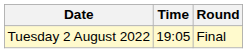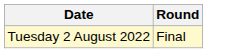 <table class="wikitable">
 <tr>
 <th>Date</th>
-<th>Time</th>
 <th>Round</th>
 </tr>
 <tr>
 <td style=background:lemonchiffon>Tuesday 2 August 2022</td>
-<td style=background:lemonchiffon>19:05</td>
 <td style=background:lemonchiffon>Final</td>
 </tr>
 </table>
